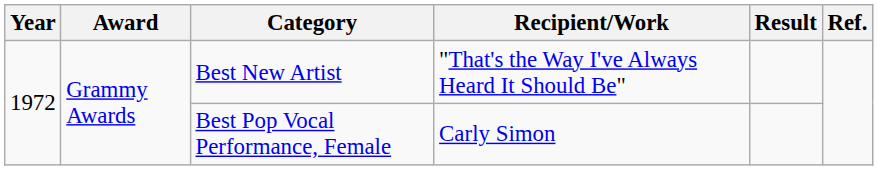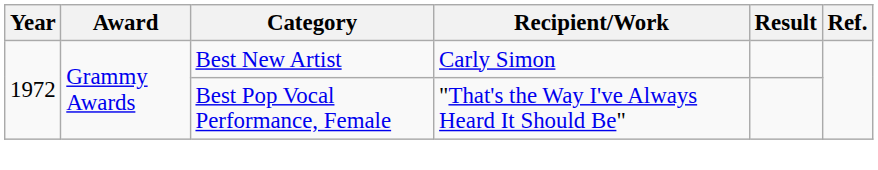 <table class="wikitable">
 <tr>
 <th>Year</th>
 <th>Award</th>
 <th>Category</th>
 <th>Recipient/Work</th>
 <th>Result</th>
 <th>Ref.</th>
 </tr>
 <tr>
 <td rowspan="2">1972</td>
 <td rowspan="2"><a href='#'>Grammy Awards</a></td>
 <td><a href='#'>Best New Artist</a></td>
-<td>"<a href='#'>That's the Way I've Always Heard It Should Be</a>"</td>
+<td><a href='#'>Carly Simon</a></td>
 <td></td>
 <td align="center" rowspan="2"></td>
 </tr>
 <tr>
 <td><a href='#'>Best Pop Vocal Performance, Female</a></td>
-<td><a href='#'>Carly Simon</a></td>
+<td>"<a href='#'>That's the Way I've Always Heard It Should Be</a>"</td>
 <td></td>
 </tr>
 </table>
